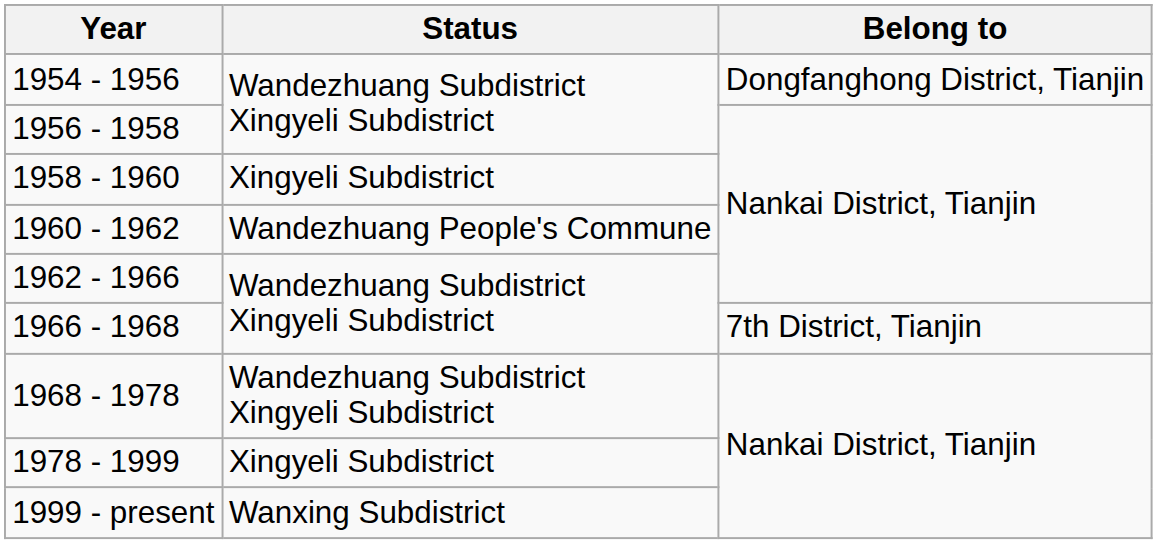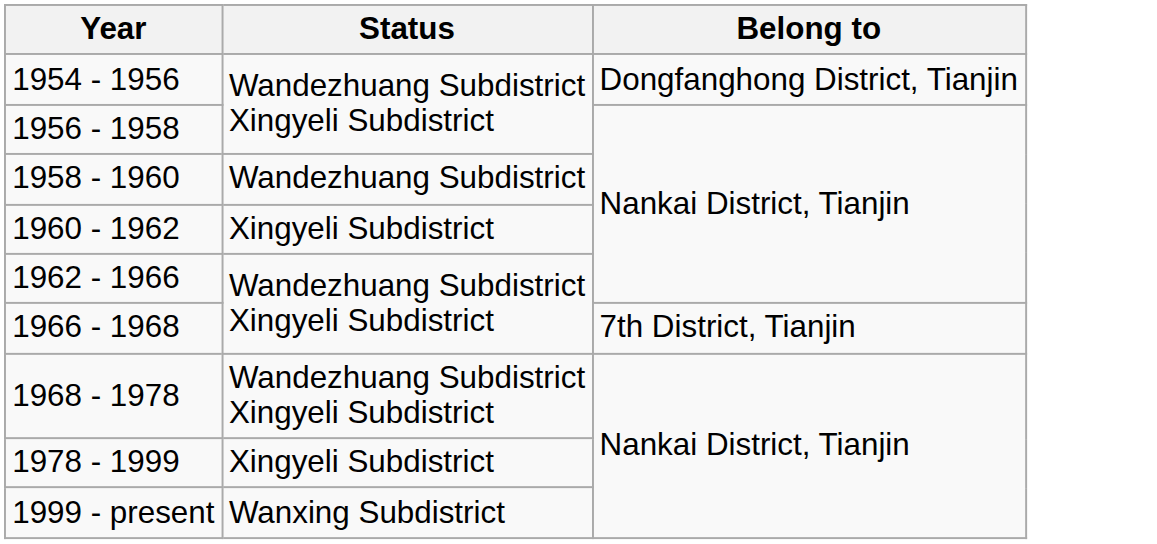 <table class="wikitable">
 <tr>
 <th>Year</th>
 <th>Status</th>
 <th>Belong to</th>
 </tr>
 <tr>
 <td>1954 - 1956</td>
 <td rowspan="2">Wandezhuang Subdistrict<br>Xingyeli Subdistrict</td>
 <td>Dongfanghong District, Tianjin</td>
 </tr>
 <tr>
 <td>1956 - 1958</td>
 <td rowspan="4">Nankai District, Tianjin</td>
 </tr>
 <tr>
 <td>1958 - 1960</td>
-<td>Xingyeli Subdistrict</td>
+<td>Wandezhuang Subdistrict</td>
 </tr>
 <tr>
 <td>1960 - 1962</td>
-<td>Wandezhuang People's Commune</td>
+<td>Xingyeli Subdistrict</td>
 </tr>
 <tr>
 <td>1962 - 1966</td>
 <td rowspan="2">Wandezhuang Subdistrict<br>Xingyeli Subdistrict</td>
 </tr>
 <tr>
 <td>1966 - 1968</td>
 <td>7th District, Tianjin</td>
 </tr>
 <tr>
 <td>1968 - 1978</td>
 <td>Wandezhuang Subdistrict<br>Xingyeli Subdistrict</td>
 <td rowspan="3">Nankai District, Tianjin</td>
 </tr>
 <tr>
 <td>1978 - 1999</td>
 <td>Xingyeli Subdistrict</td>
 </tr>
 <tr>
 <td>1999 - present</td>
 <td>Wanxing Subdistrict</td>
 </tr>
 </table>
